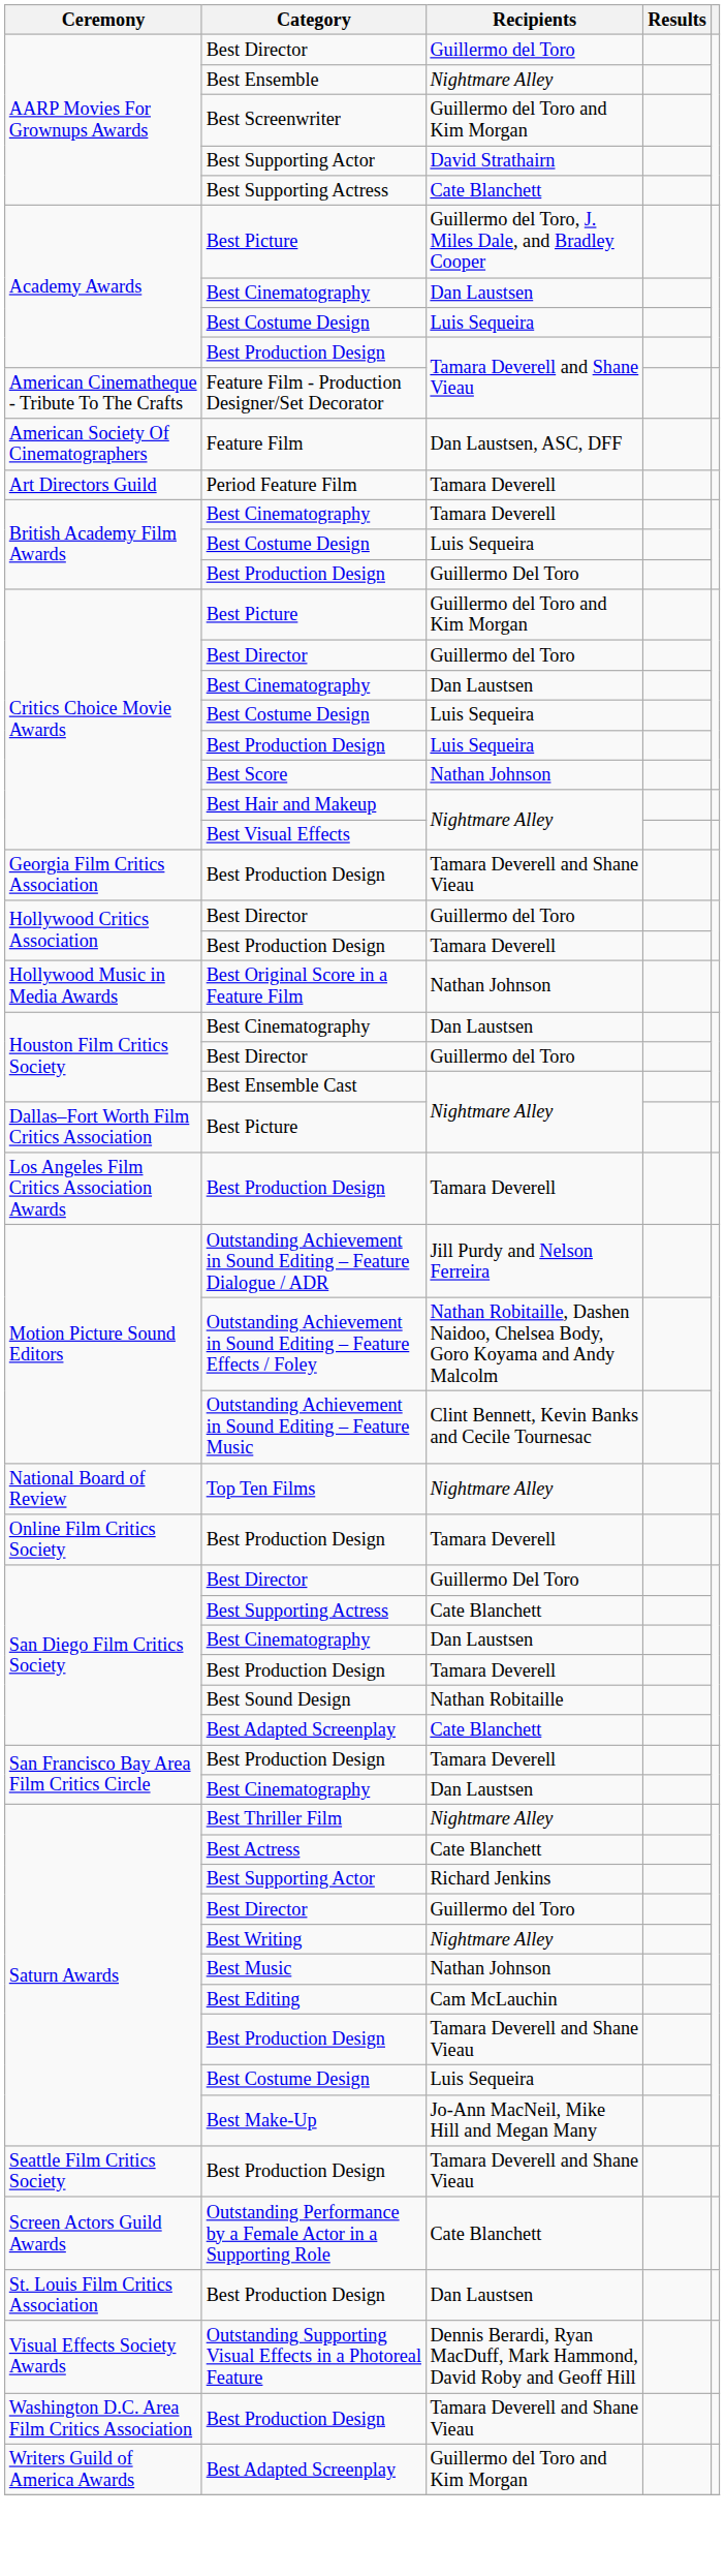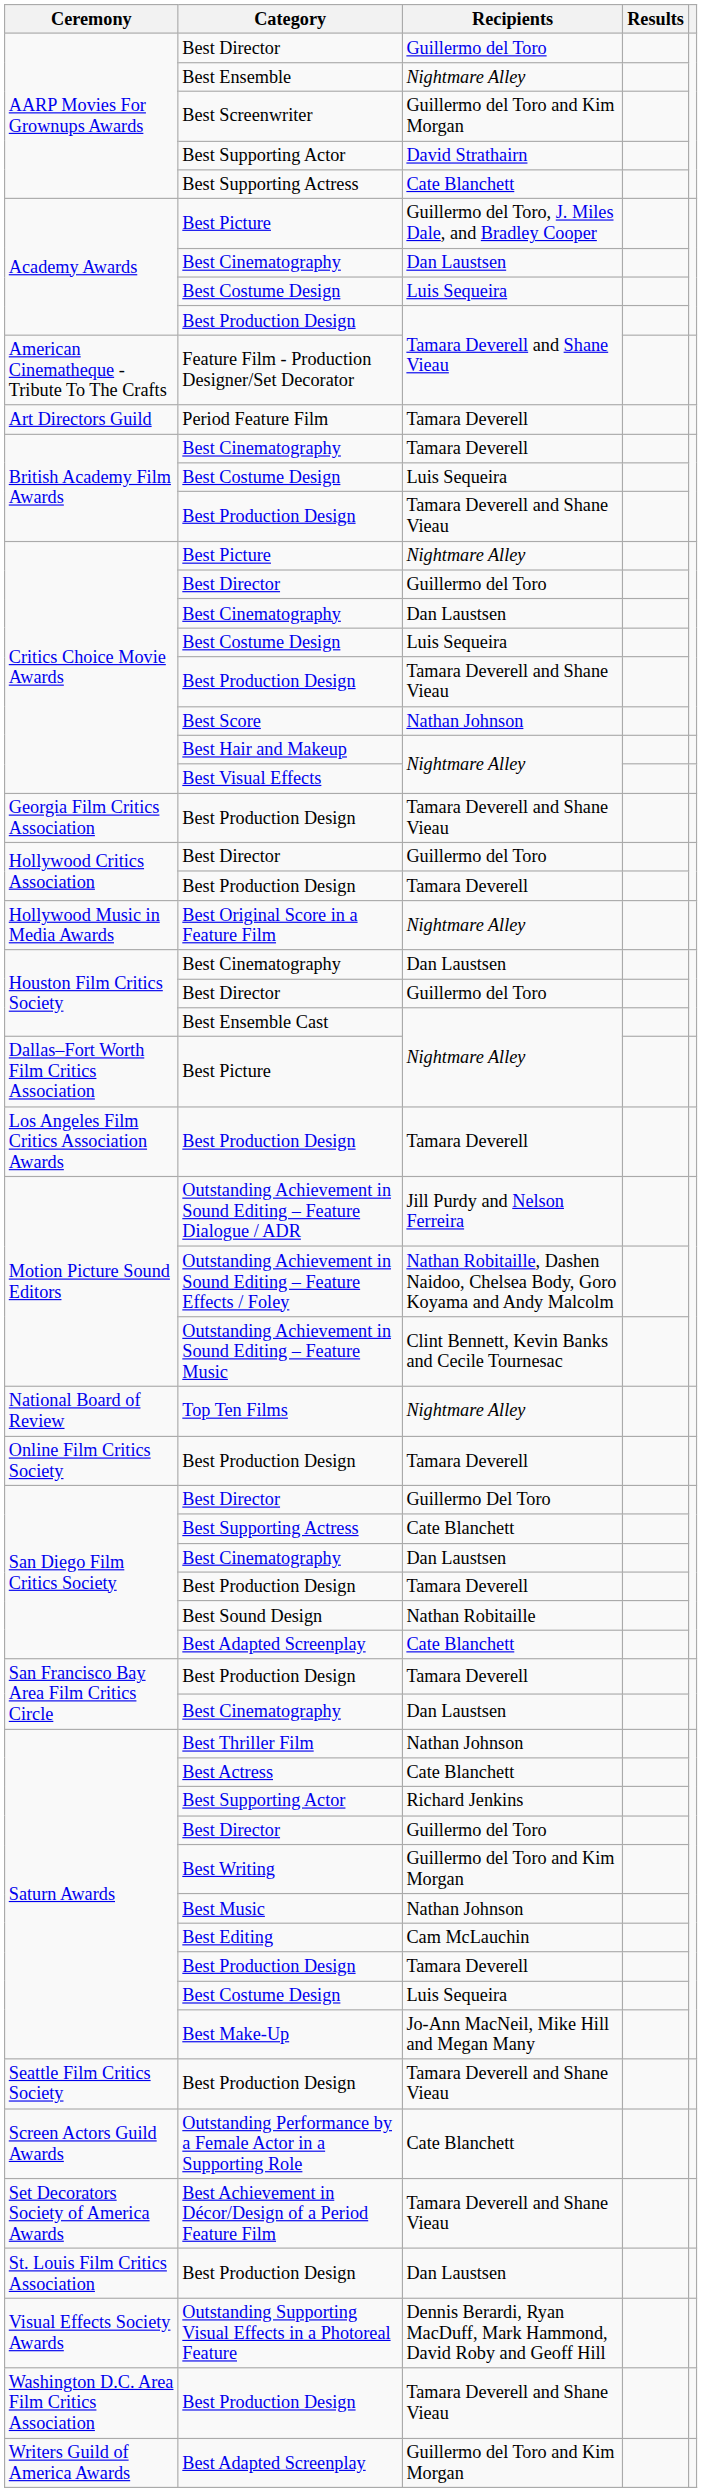 <table class="wikitable sortable">
 <tr>
 <th>Ceremony</th>
 <th>Category</th>
 <th>Recipients</th>
 <th>Results</th>
 <th></th>
 </tr>
 <tr>
 <td rowspan="5"><a href='#'>AARP Movies For Grownups Awards</a></td>
 <td>Best Director</td>
 <td><a href='#'>Guillermo del Toro</a></td>
 <td></td>
 <td rowspan="5" style="text-align:center;"></td>
 </tr>
 <tr>
 <td>Best Ensemble</td>
 <td><em>Nightmare Alley</em></td>
 <td></td>
 </tr>
 <tr>
 <td>Best Screenwriter</td>
 <td>Guillermo del Toro and Kim Morgan</td>
 <td></td>
 </tr>
 <tr>
 <td>Best Supporting Actor</td>
 <td><a href='#'>David Strathairn</a></td>
 <td></td>
 </tr>
 <tr>
 <td>Best Supporting Actress</td>
 <td><a href='#'>Cate Blanchett</a></td>
 <td></td>
 </tr>
 <tr>
 <td rowspan="4"><a href='#'>Academy Awards</a></td>
 <td><a href='#'>Best Picture</a></td>
 <td>Guillermo del Toro, <a href='#'>J. Miles Dale</a>, and <a href='#'>Bradley Cooper</a></td>
 <td></td>
 <td rowspan="4" align="center"></td>
 </tr>
 <tr>
 <td><a href='#'>Best Cinematography</a></td>
 <td><a href='#'>Dan Laustsen</a></td>
 <td></td>
 </tr>
 <tr>
 <td><a href='#'>Best Costume Design</a></td>
 <td><a href='#'>Luis Sequeira</a></td>
 <td></td>
 </tr>
 <tr>
 <td><a href='#'>Best Production Design</a></td>
 <td rowspan="2"><a href='#'>Tamara Deverell</a> and <a href='#'>Shane Vieau</a></td>
 <td></td>
 </tr>
 <tr>
 <td><a href='#'>American Cinematheque</a> - Tribute To The Crafts</td>
 <td>Feature Film - Production Designer/Set Decorator</td>
 <td></td>
 <td style="text-align:center;"></td>
 </tr>
 <tr>
-<td><a href='#'>American Society Of Cinematographers</a></td>
-<td>Feature Film</td>
-<td Dan Laustsen, ASC, DFF>Dan Laustsen, ASC, DFF</td>
-<td></td>
-<td style="text-align:center;"></td>
-</tr>
-<tr>
 <td><a href='#'>Art Directors Guild</a></td>
 <td>Period Feature Film</td>
 <td Tamara Deverell>Tamara Deverell</td>
 <td></td>
 <td style="text-align:center;"></td>
 </tr>
 <tr>
 <td rowspan="3"><a href='#'>British Academy Film Awards</a></td>
 <td><a href='#'>Best Cinematography</a></td>
 <td>Tamara Deverell</td>
 <td></td>
 <td rowspan="3" style="text-align:center;"></td>
 </tr>
 <tr>
 <td><a href='#'>Best Costume Design</a></td>
 <td>Luis Sequeira</td>
 <td></td>
 </tr>
 <tr>
 <td><a href='#'>Best Production Design</a></td>
-<td>Guillermo Del Toro</td>
+<td>Tamara Deverell and Shane Vieau</td>
 <td></td>
 </tr>
 <tr>
 <td rowspan="8"><a href='#'>Critics Choice Movie Awards</a></td>
 <td><a href='#'>Best Picture</a></td>
-<td>Guillermo del Toro and Kim Morgan</td>
+<td><em>Nightmare Alley</em></td>
 <td></td>
 <td rowspan="6"></td>
 </tr>
 <tr>
 <td><a href='#'>Best Director</a></td>
 <td>Guillermo del Toro</td>
 <td></td>
 </tr>
 <tr>
 <td><a href='#'>Best Cinematography</a></td>
 <td>Dan Laustsen</td>
 <td></td>
 </tr>
 <tr>
 <td><a href='#'>Best Costume Design</a></td>
 <td>Luis Sequeira</td>
 <td></td>
 </tr>
 <tr>
 <td><a href='#'>Best Production Design</a></td>
-<td><a href='#'>Luis Sequeira</a></td>
+<td>Tamara Deverell and Shane Vieau</td>
 <td></td>
 </tr>
 <tr>
 <td><a href='#'>Best Score</a></td>
 <td><a href='#'>Nathan Johnson</a></td>
 <td></td>
 </tr>
 <tr>
 <td><a href='#'>Best Hair and Makeup</a></td>
 <td rowspan="2"><em>Nightmare Alley</em></td>
 <td></td>
 <td></td>
 </tr>
 <tr>
 <td><a href='#'>Best Visual Effects</a></td>
 <td></td>
 <td></td>
 </tr>
 <tr>
 <td><a href='#'>Georgia Film Critics Association</a></td>
 <td>Best Production Design</td>
 <td>Tamara Deverell and Shane Vieau</td>
 <td></td>
 <td style="text-align:center;"></td>
 </tr>
 <tr>
 <td rowspan="2"><a href='#'>Hollywood Critics Association</a></td>
 <td>Best Director</td>
 <td>Guillermo del Toro</td>
 <td></td>
 <td rowspan="2" style="text-align:center;"></td>
 </tr>
 <tr>
 <td>Best Production Design</td>
 <td>Tamara Deverell</td>
 <td></td>
 </tr>
 <tr>
 <td><a href='#'>Hollywood Music in Media Awards</a></td>
 <td><a href='#'>Best Original Score in a Feature Film</a></td>
-<td>Nathan Johnson</td>
+<td><em>Nightmare Alley</em></td>
 <td></td>
 <td style="text-align:center;"></td>
 </tr>
 <tr>
 <td rowspan="3"><a href='#'>Houston Film Critics Society</a></td>
 <td>Best Cinematography</td>
 <td>Dan Laustsen</td>
 <td></td>
 <td rowspan="3" style="text-align:center;"></td>
 </tr>
 <tr>
 <td>Best Director</td>
 <td>Guillermo del Toro</td>
 <td></td>
 </tr>
 <tr>
 <td>Best Ensemble Cast</td>
 <td rowspan="2"><em>Nightmare Alley</em></td>
 <td></td>
 </tr>
 <tr>
 <td><a href='#'>Dallas–Fort Worth Film Critics Association</a></td>
 <td>Best Picture</td>
 <td></td>
 <td></td>
 </tr>
 <tr>
 <td><a href='#'>Los Angeles Film Critics Association Awards</a></td>
 <td><a href='#'>Best Production Design</a></td>
 <td>Tamara Deverell</td>
 <td></td>
 <td style="text-align:center;"></td>
 </tr>
 <tr>
 <td rowspan="3"><a href='#'>Motion Picture Sound Editors</a></td>
 <td><a href='#'>Outstanding Achievement in Sound Editing – Feature Dialogue / ADR</a></td>
 <td>Jill Purdy and <a href='#'>Nelson Ferreira</a></td>
 <td></td>
 <td rowspan="3" style="text-align:center;"></td>
 </tr>
 <tr>
 <td><a href='#'>Outstanding Achievement in Sound Editing – Feature Effects / Foley</a></td>
 <td><a href='#'>Nathan Robitaille</a>, Dashen Naidoo, Chelsea Body, Goro Koyama and Andy Malcolm</td>
 <td></td>
 </tr>
 <tr>
 <td><a href='#'>Outstanding Achievement in Sound Editing – Feature Music</a></td>
 <td>Clint Bennett, Kevin Banks and Cecile Tournesac</td>
 <td></td>
 </tr>
 <tr>
 <td><a href='#'>National Board of Review</a></td>
 <td><a href='#'>Top Ten Films</a></td>
 <td><em>Nightmare Alley</em></td>
 <td></td>
 <td></td>
 </tr>
 <tr>
 <td><a href='#'>Online Film Critics Society</a></td>
 <td>Best Production Design</td>
 <td>Tamara Deverell</td>
 <td></td>
 <td style="text-align:center;"></td>
 </tr>
 <tr>
 <td rowspan="6"><a href='#'>San Diego Film Critics Society</a></td>
 <td><a href='#'>Best Director</a></td>
 <td>Guillermo Del Toro</td>
 <td></td>
 <td rowspan="6" style="text-align:center;"></td>
 </tr>
 <tr>
 <td><a href='#'>Best Supporting Actress</a></td>
 <td>Cate Blanchett</td>
 <td></td>
 </tr>
 <tr>
 <td><a href='#'>Best Cinematography</a></td>
 <td>Dan Laustsen</td>
 <td></td>
 </tr>
 <tr>
 <td>Best Production Design</td>
 <td>Tamara Deverell</td>
 <td></td>
 </tr>
 <tr>
 <td>Best Sound Design</td>
 <td>Nathan Robitaille</td>
 <td></td>
 </tr>
 <tr>
 <td><a href='#'>Best Adapted Screenplay</a></td>
 <td><a href='#'>Cate Blanchett</a></td>
 <td></td>
 </tr>
 <tr>
 <td rowspan="2"><a href='#'>San Francisco Bay Area Film Critics Circle</a></td>
 <td>Best Production Design</td>
 <td>Tamara Deverell</td>
 <td></td>
 <td rowspan="2" style="text-align:center;"></td>
 </tr>
 <tr>
 <td><a href='#'>Best Cinematography</a></td>
 <td>Dan Laustsen</td>
 <td></td>
 </tr>
 <tr>
 <td rowspan="10"><a href='#'>Saturn Awards</a></td>
 <td><a href='#'>Best Thriller Film</a></td>
-<td><em>Nightmare Alley</em></td>
+<td>Nathan Johnson</td>
 <td></td>
 <td rowspan="10"></td>
 </tr>
 <tr>
 <td><a href='#'>Best Actress</a></td>
 <td>Cate Blanchett</td>
 <td></td>
 </tr>
 <tr>
 <td><a href='#'>Best Supporting Actor</a></td>
 <td>Richard Jenkins</td>
 <td></td>
 </tr>
 <tr>
 <td><a href='#'>Best Director</a></td>
 <td>Guillermo del Toro</td>
 <td></td>
 </tr>
 <tr>
 <td><a href='#'>Best Writing</a></td>
-<td><em>Nightmare Alley</em></td>
+<td>Guillermo del Toro and Kim Morgan</td>
 <td></td>
 </tr>
 <tr>
 <td><a href='#'>Best Music</a></td>
 <td>Nathan Johnson</td>
 <td></td>
 </tr>
 <tr>
 <td><a href='#'>Best Editing</a></td>
 <td>Cam McLauchin</td>
 <td></td>
 </tr>
 <tr>
 <td><a href='#'>Best Production Design</a></td>
-<td>Tamara Deverell and Shane Vieau</td>
+<td>Tamara Deverell</td>
 <td></td>
 </tr>
 <tr>
 <td><a href='#'>Best Costume Design</a></td>
 <td>Luis Sequeira</td>
 <td></td>
 </tr>
 <tr>
 <td><a href='#'>Best Make-Up</a></td>
 <td>Jo-Ann MacNeil, Mike Hill and Megan Many</td>
 <td></td>
 </tr>
 <tr>
 <td><a href='#'>Seattle Film Critics Society</a></td>
 <td>Best Production Design</td>
 <td>Tamara Deverell and Shane Vieau</td>
 <td></td>
 <td style="text-align:center;"></td>
 </tr>
 <tr>
 <td><a href='#'>Screen Actors Guild Awards</a></td>
 <td><a href='#'>Outstanding Performance by a Female Actor in a Supporting Role</a></td>
 <td>Cate Blanchett</td>
+<td></td>
+<td style="text-align:center;"></td>
+</tr>
+<tr>
+<td><a href='#'>Set Decorators Society of America Awards</a></td>
+<td><a href='#'>Best Achievement in Décor/Design of a Period Feature Film</a></td>
+<td>Tamara Deverell and Shane Vieau</td>
 <td></td>
 <td style="text-align:center;"></td>
 </tr>
 <tr>
 <td><a href='#'>St. Louis Film Critics Association</a></td>
 <td>Best Production Design</td>
 <td>Dan Laustsen</td>
 <td></td>
 <td style="text-align:center;"></td>
 </tr>
 <tr>
 <td><a href='#'>Visual Effects Society Awards</a></td>
 <td><a href='#'>Outstanding Supporting Visual Effects in a Photoreal Feature</a></td>
 <td>Dennis Berardi, Ryan MacDuff, Mark Hammond, David Roby and Geoff Hill</td>
 <td></td>
 <td style="text-align:center;"></td>
 </tr>
 <tr>
 <td><a href='#'>Washington D.C. Area Film Critics Association</a></td>
 <td><a href='#'>Best Production Design</a></td>
 <td>Tamara Deverell and Shane Vieau</td>
 <td></td>
 <td style="text-align:center;"></td>
 </tr>
 <tr>
 <td><a href='#'>Writers Guild of America Awards</a></td>
 <td><a href='#'>Best Adapted Screenplay</a></td>
 <td>Guillermo del Toro and Kim Morgan</td>
 <td></td>
 <td style="text-align:center;"></td>
 </tr>
 <tr>
 </tr>
 </table>
